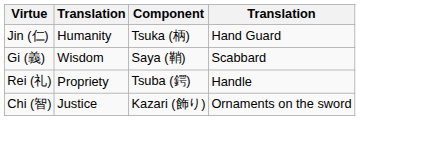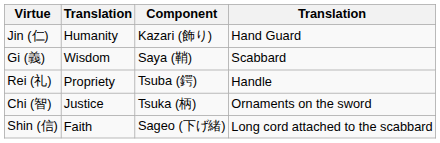 <table class="wikitable">
 <tr>
 <th>Virtue</th>
 <th>Translation</th>
 <th>Component</th>
 <th>Translation</th>
 </tr>
 <tr>
 <td>Jin (仁)</td>
 <td>Humanity</td>
-<td>Tsuka (柄)</td>
+<td>Kazari (飾り)</td>
 <td>Hand Guard</td>
 </tr>
 <tr>
 <td>Gi (義)</td>
 <td>Wisdom</td>
 <td>Saya (鞘)</td>
 <td>Scabbard</td>
 </tr>
 <tr>
 <td>Rei (礼)</td>
 <td>Propriety</td>
 <td>Tsuba (鍔)</td>
 <td>Handle</td>
 </tr>
 <tr>
 <td>Chi (智)</td>
 <td>Justice</td>
-<td>Kazari (飾り)</td>
+<td>Tsuka (柄)</td>
 <td>Ornaments on the sword</td>
 </tr>
+<tr>
+<td>Shin (信)</td>
+<td>Faith</td>
+<td>Sageo (下げ緒)</td>
+<td>Long cord attached to the scabbard</td>
+</tr>
 </table>
